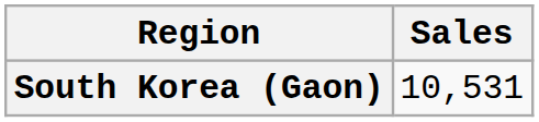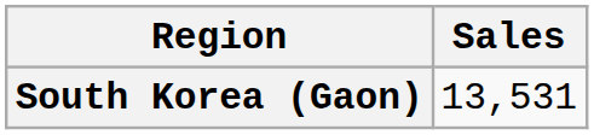 <table class="wikitable plainrowheaders">
 <tr>
 <th>Region</th>
 <th>Sales</th>
 </tr>
 <tr>
 <th scope="row">South Korea (Gaon)</th>
-<td>10,531</td>
+<td>13,531</td>
 </tr>
 </table>
